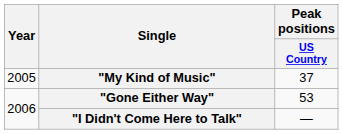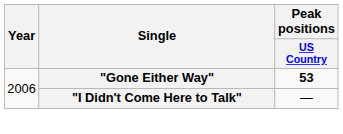 <table class="wikitable plainrowheaders" style="text-align:center;">
 <tr>
 <th rowspan="2">Year</th>
 <th rowspan="2" style="width:18em;">Single</th>
 <th colspan="1">Peak positions</th>
 </tr>
 <tr style="font-size:smaller;">
 <th width="60"><a href='#'>US Country</a><br></th>
 </tr>
 <tr>
-<td>2005</td>
-<th scope="row">"My Kind of Music"</th>
-<td>37</td>
-</tr>
-<tr>
 <td rowspan="2">2006</td>
 <th scope="row">"Gone Either Way"</th>
-<td>53</td>
+<td><strong>53</strong></td>
 </tr>
 <tr>
 <th scope="row">"I Didn't Come Here to Talk"</th>
 <td>—</td>
 </tr>
 </table>
